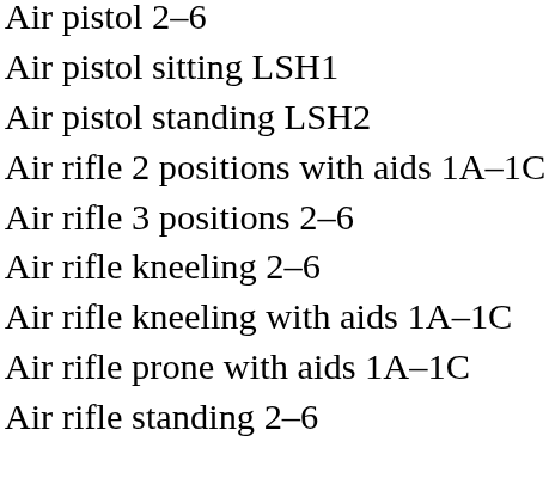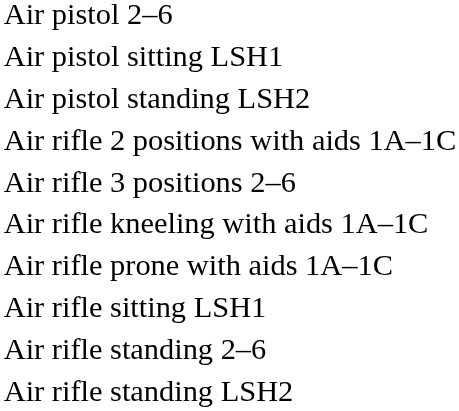 <table>
 <tr>
 <td>Air pistol 2–6<br></td>
 <td></td>
 <td></td>
 <td></td>
 </tr>
 <tr>
 <td>Air pistol sitting LSH1<br></td>
 <td></td>
 <td></td>
 <td></td>
 </tr>
 <tr>
 <td>Air pistol standing LSH2<br></td>
 <td></td>
 <td></td>
 <td></td>
 </tr>
 <tr>
 <td>Air rifle 2 positions with aids 1A–1C<br></td>
 <td></td>
 <td></td>
 <td></td>
 </tr>
 <tr>
 <td rowspan="3">Air rifle 3 positions 2–6<br></td>
 <td rowspan="3"></td>
 <td rowspan="3"></td>
 <td></td>
 </tr>
 <tr>
 <td></td>
 </tr>
 <tr>
 <td></td>
 </tr>
 <tr>
-<td>Air rifle kneeling 2–6<br></td>
-<td></td>
-<td></td>
-<td></td>
-</tr>
-<tr>
 <td>Air rifle kneeling with aids 1A–1C<br></td>
 <td></td>
 <td></td>
 <td></td>
 </tr>
 <tr>
 <td>Air rifle prone with aids 1A–1C<br></td>
 <td></td>
 <td></td>
 <td></td>
 </tr>
 <tr>
+<td>Air rifle sitting LSH1<br></td>
+<td></td>
+<td></td>
+<td></td>
+</tr>
+<tr>
 <td>Air rifle standing 2–6<br></td>
 <td></td>
 <td></td>
 <td></td>
 </tr>
+<tr>
+<td>Air rifle standing LSH2<br></td>
+<td></td>
+<td></td>
+<td></td>
+</tr>
 </table>
